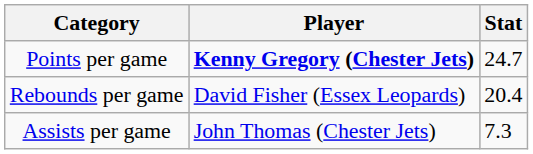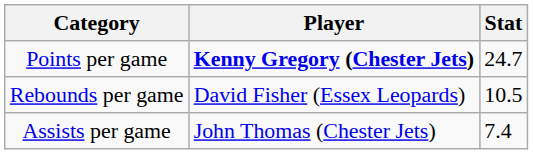 <table class="wikitable" style="font-size:95%">
 <tr>
 <th>Category</th>
 <th>Player</th>
 <th>Stat</th>
 </tr>
 <tr --->
 <td style="text-align:center"><a href='#'>Points</a> per game</td>
 <td><strong> <a href='#'>Kenny Gregory</a> (<a href='#'>Chester Jets</a>)</strong></td>
 <td>24.7</td>
 </tr>
 <tr>
 <td style="text-align:center"><a href='#'>Rebounds</a> per game</td>
 <td> <a href='#'>David Fisher</a> (<a href='#'>Essex Leopards</a>)</td>
-<td>20.4</td>
+<td>10.5</td>
 </tr>
 <tr>
 <td style="text-align:center"><a href='#'>Assists</a> per game</td>
 <td> <a href='#'>John Thomas</a> (<a href='#'>Chester Jets</a>)</td>
-<td>7.3</td>
+<td>7.4</td>
 </tr>
 </table>
